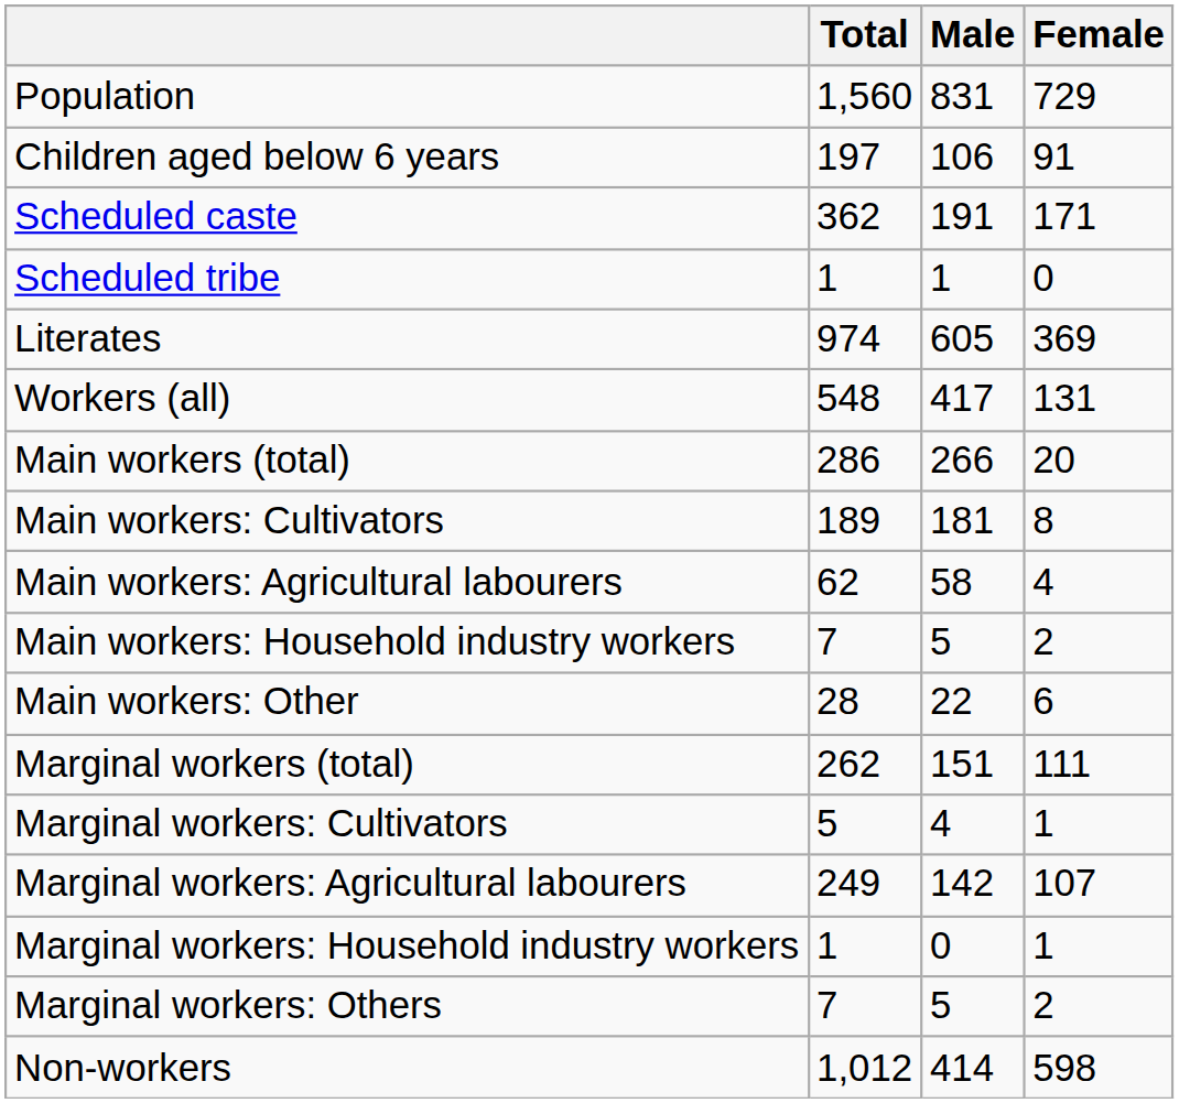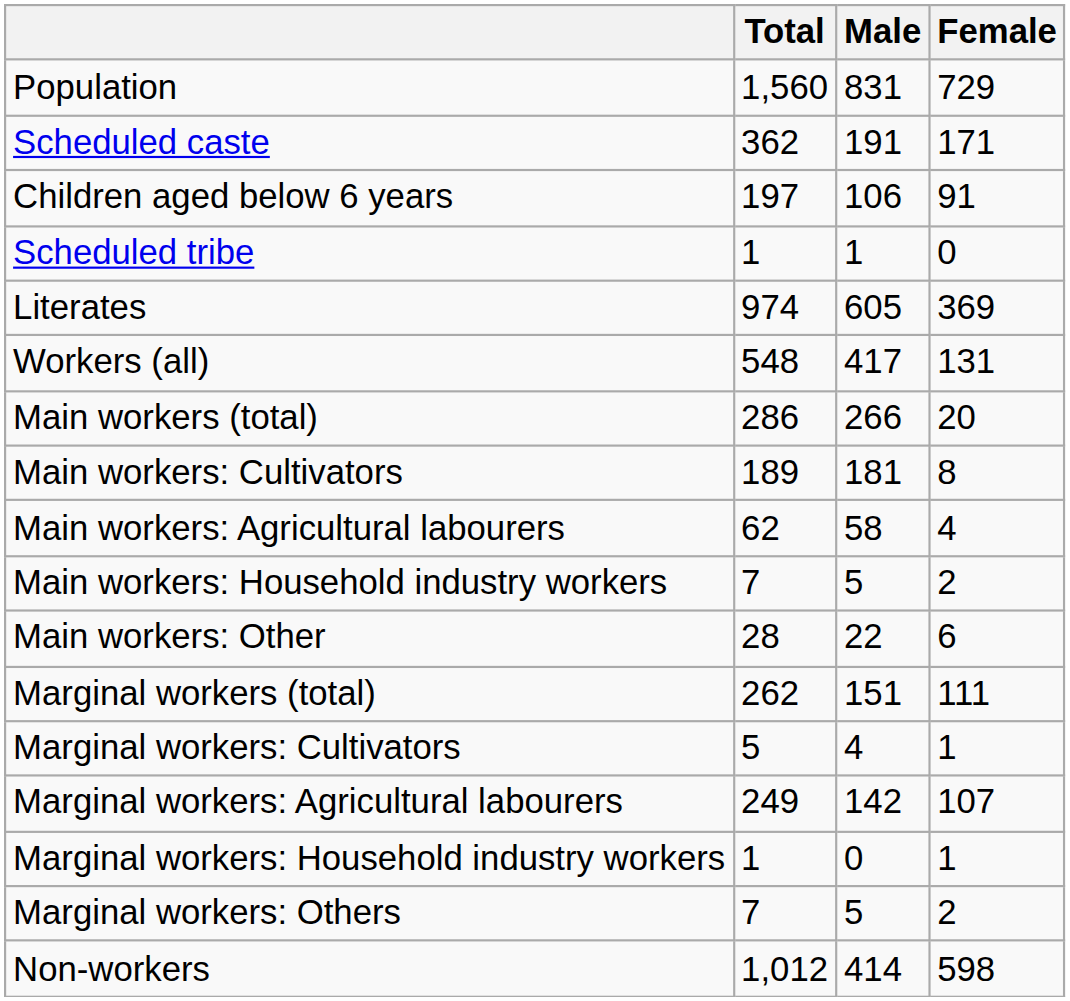 <table class="wikitable sortable">
 <tr>
 <th></th>
 <th>Total</th>
 <th>Male</th>
 <th>Female</th>
 </tr>
 <tr>
 <td>Population</td>
 <td>1,560</td>
 <td>831</td>
 <td>729</td>
 </tr>
 <tr>
+<td><a href='#'>Scheduled caste</a></td>
+<td>362</td>
+<td>191</td>
+<td>171</td>
+</tr>
+<tr>
 <td>Children aged below 6 years</td>
 <td>197</td>
 <td>106</td>
 <td>91</td>
-</tr>
-<tr>
-<td><a href='#'>Scheduled caste</a></td>
-<td>362</td>
-<td>191</td>
-<td>171</td>
 </tr>
 <tr>
 <td><a href='#'>Scheduled tribe</a></td>
 <td>1</td>
 <td>1</td>
 <td>0</td>
 </tr>
 <tr>
 <td>Literates</td>
 <td>974</td>
 <td>605</td>
 <td>369</td>
 </tr>
 <tr>
 <td>Workers (all)</td>
 <td>548</td>
 <td>417</td>
 <td>131</td>
 </tr>
 <tr>
 <td>Main workers (total)</td>
 <td>286</td>
 <td>266</td>
 <td>20</td>
 </tr>
 <tr>
 <td>Main workers: Cultivators</td>
 <td>189</td>
 <td>181</td>
 <td>8</td>
 </tr>
 <tr>
 <td>Main workers: Agricultural labourers</td>
 <td>62</td>
 <td>58</td>
 <td>4</td>
 </tr>
 <tr>
 <td>Main workers: Household industry workers</td>
 <td>7</td>
 <td>5</td>
 <td>2</td>
 </tr>
 <tr>
 <td>Main workers: Other</td>
 <td>28</td>
 <td>22</td>
 <td>6</td>
 </tr>
 <tr>
 <td>Marginal workers (total)</td>
 <td>262</td>
 <td>151</td>
 <td>111</td>
 </tr>
 <tr>
 <td>Marginal workers: Cultivators</td>
 <td>5</td>
 <td>4</td>
 <td>1</td>
 </tr>
 <tr>
 <td>Marginal workers: Agricultural labourers</td>
 <td>249</td>
 <td>142</td>
 <td>107</td>
 </tr>
 <tr>
 <td>Marginal workers: Household industry workers</td>
 <td>1</td>
 <td>0</td>
 <td>1</td>
 </tr>
 <tr>
 <td>Marginal workers: Others</td>
 <td>7</td>
 <td>5</td>
 <td>2</td>
 </tr>
 <tr>
 <td>Non-workers</td>
 <td>1,012</td>
 <td>414</td>
 <td>598</td>
 </tr>
 </table>
